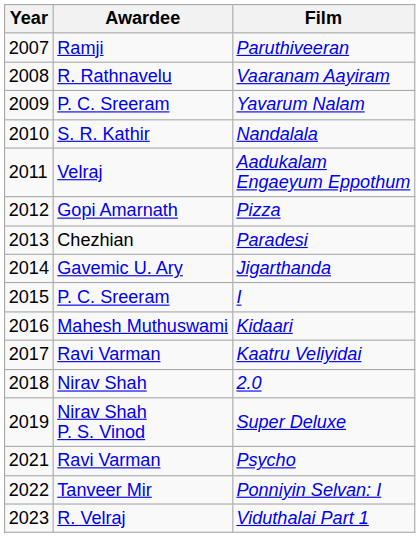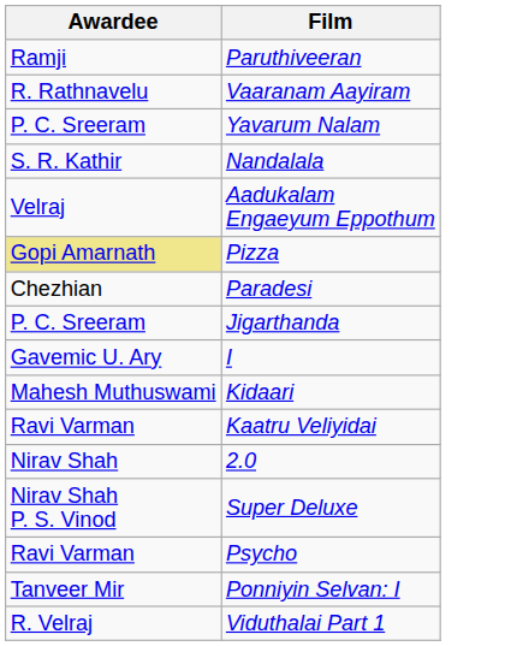 <table class="wikitable">
 <tr>
-<th>Year</th>
 <th>Awardee</th>
 <th>Film</th>
 </tr>
 <tr>
-<td>2007</td>
 <td><a href='#'>Ramji</a></td>
 <td><em><a href='#'>Paruthiveeran</a></em></td>
 </tr>
 <tr>
-<td>2008</td>
 <td><a href='#'>R. Rathnavelu</a></td>
 <td><em><a href='#'>Vaaranam Aayiram</a></em></td>
 </tr>
 <tr>
-<td>2009</td>
 <td><a href='#'>P. C. Sreeram</a></td>
 <td><em><a href='#'>Yavarum Nalam</a></em></td>
 </tr>
 <tr>
-<td>2010</td>
 <td><a href='#'>S. R. Kathir</a></td>
 <td><em><a href='#'>Nandalala</a></em></td>
 </tr>
 <tr>
-<td>2011</td>
 <td><a href='#'>Velraj</a></td>
 <td><em><a href='#'>Aadukalam</a></em><br><em><a href='#'>Engaeyum Eppothum</a></em></td>
 </tr>
 <tr>
-<td>2012</td>
-<td><a href='#'>Gopi Amarnath</a></td>
+<td style="background: khaki;"><a href='#'>Gopi Amarnath</a></td>
 <td><em><a href='#'>Pizza</a></em></td>
 </tr>
 <tr>
-<td>2013</td>
 <td>Chezhian</td>
 <td><em><a href='#'>Paradesi</a></em></td>
 </tr>
 <tr>
-<td>2014</td>
-<td><a href='#'>Gavemic U. Ary</a></td>
+<td><a href='#'>P. C. Sreeram</a></td>
 <td><em><a href='#'>Jigarthanda</a></em></td>
 </tr>
 <tr>
-<td>2015</td>
-<td><a href='#'>P. C. Sreeram</a></td>
+<td><a href='#'>Gavemic U. Ary</a></td>
 <td><em><a href='#'>I</a></em></td>
 </tr>
 <tr>
-<td>2016</td>
 <td><a href='#'>Mahesh Muthuswami</a></td>
 <td><em><a href='#'>Kidaari</a></em></td>
 </tr>
 <tr>
-<td>2017</td>
 <td><a href='#'>Ravi Varman</a></td>
 <td><em><a href='#'>Kaatru Veliyidai</a></em></td>
 </tr>
 <tr>
-<td>2018</td>
 <td><a href='#'>Nirav Shah</a></td>
 <td><em><a href='#'>2.0</a></em></td>
 </tr>
 <tr>
-<td>2019</td>
 <td><a href='#'>Nirav Shah</a> <br> <a href='#'>P. S. Vinod</a></td>
 <td><em><a href='#'>Super Deluxe</a></em></td>
 </tr>
 <tr>
-<td>2021</td>
 <td><a href='#'>Ravi Varman</a></td>
 <td><a href='#'><em>Psycho</em></a></td>
 </tr>
 <tr>
-<td>2022</td>
 <td><a href='#'>Tanveer Mir</a></td>
 <td><em><a href='#'>Ponniyin Selvan: I</a></em></td>
 </tr>
 <tr>
-<td>2023</td>
 <td><a href='#'>R. Velraj</a></td>
 <td><em><a href='#'>Viduthalai Part 1</a></em></td>
 </tr>
 </table>
